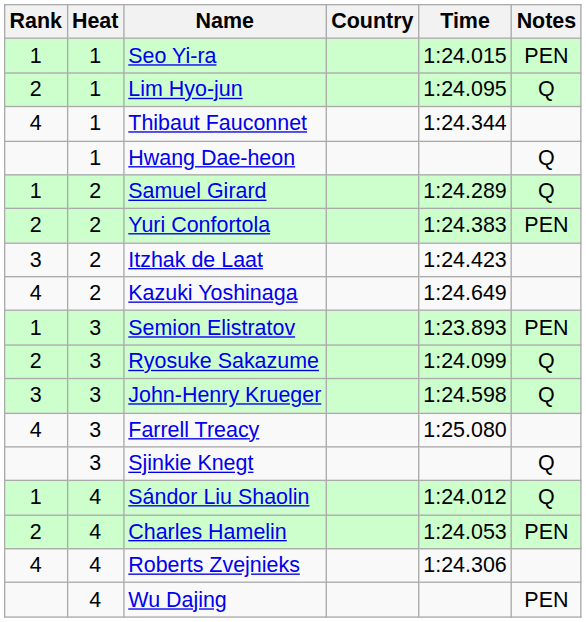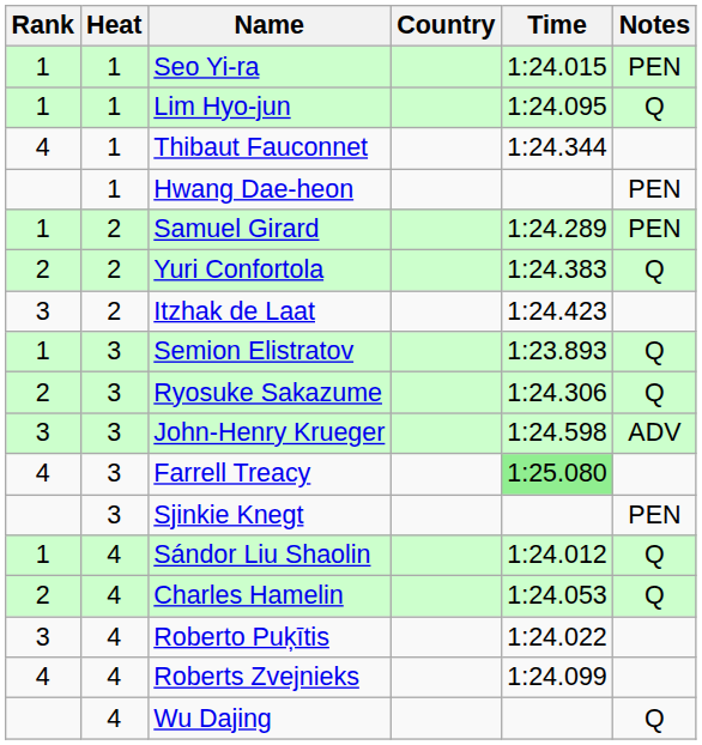 <table class="wikitable sortable" style="text-align:center">
 <tr>
 <th>Rank</th>
 <th>Heat</th>
 <th>Name</th>
 <th>Country</th>
 <th>Time</th>
 <th>Notes</th>
 </tr>
 <tr bgcolor=ccffcc>
 <td>1</td>
 <td>1</td>
 <td align=left><a href='#'>Seo Yi-ra</a></td>
 <td align=left></td>
 <td>1:24.015</td>
 <td>PEN</td>
 </tr>
 <tr bgcolor=ccffcc>
-<td>2</td>
+<td>1</td>
 <td>1</td>
 <td align=left><a href='#'>Lim Hyo-jun</a></td>
 <td align=left></td>
 <td>1:24.095</td>
 <td>Q</td>
 </tr>
 <tr>
 <td>4</td>
 <td>1</td>
 <td align=left><a href='#'>Thibaut Fauconnet</a></td>
 <td align=left></td>
 <td>1:24.344</td>
 <td></td>
 </tr>
 <tr>
 <td></td>
 <td>1</td>
 <td align=left><a href='#'>Hwang Dae-heon</a></td>
 <td align=left></td>
 <td></td>
-<td>Q</td>
+<td>PEN</td>
 </tr>
 <tr bgcolor=ccffcc>
 <td>1</td>
 <td>2</td>
 <td align=left><a href='#'>Samuel Girard</a></td>
 <td align=left></td>
 <td>1:24.289</td>
-<td>Q</td>
+<td>PEN</td>
 </tr>
 <tr bgcolor=ccffcc>
 <td>2</td>
 <td>2</td>
 <td align=left><a href='#'>Yuri Confortola</a></td>
 <td align=left></td>
 <td>1:24.383</td>
-<td>PEN</td>
+<td>Q</td>
 </tr>
 <tr>
 <td>3</td>
 <td>2</td>
 <td align=left><a href='#'>Itzhak de Laat</a></td>
 <td align=left></td>
 <td>1:24.423</td>
 <td></td>
 </tr>
-<tr>
-<td>4</td>
-<td>2</td>
-<td align=left><a href='#'>Kazuki Yoshinaga</a></td>
-<td align=left></td>
-<td>1:24.649</td>
-<td></td>
-</tr>
 <tr bgcolor=ccffcc>
 <td>1</td>
 <td>3</td>
 <td align=left><a href='#'>Semion Elistratov</a></td>
 <td align=left></td>
 <td>1:23.893</td>
-<td>PEN</td>
+<td>Q</td>
 </tr>
 <tr bgcolor=ccffcc>
 <td>2</td>
 <td>3</td>
 <td align=left><a href='#'>Ryosuke Sakazume</a></td>
 <td align=left></td>
-<td>1:24.099</td>
+<td>1:24.306</td>
 <td>Q</td>
 </tr>
 <tr bgcolor=ccffcc>
 <td>3</td>
 <td>3</td>
 <td align=left><a href='#'>John-Henry Krueger</a></td>
 <td align=left></td>
 <td>1:24.598</td>
-<td>Q</td>
+<td>ADV</td>
 </tr>
 <tr>
 <td>4</td>
 <td>3</td>
 <td align=left><a href='#'>Farrell Treacy</a></td>
 <td align=left></td>
-<td>1:25.080</td>
+<td style="background: lightgreen;">1:25.080</td>
 <td></td>
 </tr>
 <tr>
 <td></td>
 <td>3</td>
 <td align=left><a href='#'>Sjinkie Knegt</a></td>
 <td align=left></td>
 <td></td>
-<td>Q</td>
+<td>PEN</td>
 </tr>
 <tr bgcolor=ccffcc>
 <td>1</td>
 <td>4</td>
 <td align=left><a href='#'>Sándor Liu Shaolin</a></td>
 <td align=left></td>
 <td>1:24.012</td>
 <td>Q</td>
 </tr>
 <tr bgcolor=ccffcc>
 <td>2</td>
 <td>4</td>
 <td align=left><a href='#'>Charles Hamelin</a></td>
 <td align=left></td>
 <td>1:24.053</td>
-<td>PEN</td>
+<td>Q</td>
+</tr>
+<tr>
+<td>3</td>
+<td>4</td>
+<td align=left><a href='#'>Roberto Puķītis</a></td>
+<td align=left></td>
+<td>1:24.022</td>
+<td></td>
 </tr>
 <tr>
 <td>4</td>
 <td>4</td>
 <td align=left><a href='#'>Roberts Zvejnieks</a></td>
 <td align=left></td>
-<td>1:24.306</td>
+<td>1:24.099</td>
 <td></td>
 </tr>
 <tr>
 <td></td>
 <td>4</td>
 <td align=left><a href='#'>Wu Dajing</a></td>
 <td align=left></td>
 <td></td>
-<td>PEN</td>
+<td>Q</td>
 </tr>
 </table>
